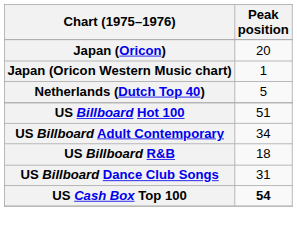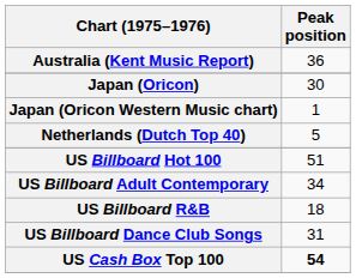 <table class="wikitable sortable plainrowheaders" style="text-align:center">
 <tr>
 <th scope=col>Chart (1975–1976)</th>
 <th scope=col>Peak<br>position</th>
+</tr>
+<tr>
+<th scope=row>Australia (<a href='#'>Kent Music Report</a>)</th>
+<td style="text-align:center;">36</td>
 </tr>
 <tr>
 </tr>
 <tr>
 </tr>
 <tr>
 </tr>
 <tr>
 </tr>
 <tr>
 <th scope=row>Japan (<a href='#'>Oricon</a>)</th>
-<td style="text-align:center;">20</td>
+<td style="text-align:center;">30</td>
 </tr>
 <tr>
 <th scope=row>Japan (Oricon Western Music chart)</th>
 <td style="text-align:center;">1</td>
 </tr>
 <tr>
 <th scope=row>Netherlands (<a href='#'>Dutch Top 40</a>)</th>
 <td style="text-align:center;">5</td>
 </tr>
 <tr>
 </tr>
 <tr>
 </tr>
 <tr>
 </tr>
 <tr>
 </tr>
 <tr>
 <th scope=row>US <em><a href='#'>Billboard</a></em> <a href='#'>Hot 100</a></th>
 <td style="text-align:center;">51</td>
 </tr>
 <tr>
 <th scope=row>US <em>Billboard</em> <a href='#'>Adult Contemporary</a></th>
 <td style="text-align:center;">34</td>
 </tr>
 <tr>
 <th scope=row>US <em>Billboard</em> <a href='#'>R&B</a></th>
 <td style="text-align:center;">18</td>
 </tr>
 <tr>
 <th scope=row>US <em>Billboard</em> <a href='#'>Dance Club Songs</a></th>
 <td align="center">31</td>
 </tr>
 <tr>
 <th scope=row>US <em><a href='#'>Cash Box</a></em> Top 100</th>
 <td align="center"><strong>54</strong></td>
 </tr>
 <tr>
 </tr>
 </table>
